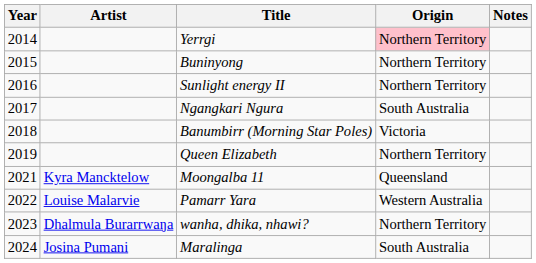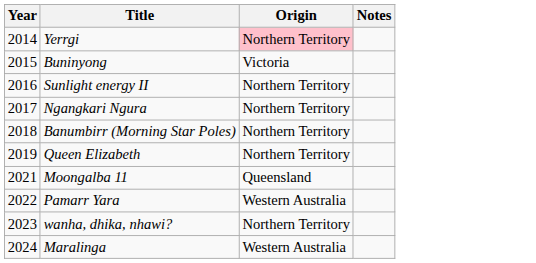 <table class="wikitable sortable">
 <tr>
 <th>Year</th>
-<th>Artist</th>
 <th>Title</th>
 <th>Origin</th>
 <th>Notes</th>
 </tr>
 <tr>
 <td>2014</td>
-<td></td>
 <td><em>Yerrgi</em></td>
 <td style="background: pink;">Northern Territory</td>
 <td></td>
 </tr>
 <tr>
 <td>2015</td>
-<td></td>
 <td><em>Buninyong</em></td>
-<td>Northern Territory</td>
+<td>Victoria</td>
 <td></td>
 </tr>
 <tr>
 <td>2016</td>
-<td></td>
 <td><em>Sunlight energy II</em></td>
 <td>Northern Territory</td>
 <td></td>
 </tr>
 <tr>
 <td>2017</td>
-<td></td>
 <td><em>Ngangkari Ngura</em></td>
-<td>South Australia</td>
+<td>Northern Territory</td>
 <td></td>
 </tr>
 <tr>
 <td>2018</td>
-<td></td>
 <td><em>Banumbirr (Morning Star Poles)</em></td>
-<td>Victoria</td>
+<td>Northern Territory</td>
 <td></td>
 </tr>
 <tr>
 <td>2019</td>
-<td></td>
 <td><em>Queen Elizabeth</em></td>
 <td>Northern Territory</td>
 <td></td>
 </tr>
 <tr>
 <td>2021</td>
-<td><a href='#'>Kyra Mancktelow</a></td>
 <td><em>Moongalba 11</em></td>
 <td>Queensland</td>
 <td></td>
 </tr>
 <tr>
 <td>2022</td>
-<td><a href='#'>Louise Malarvie</a></td>
 <td><em>Pamarr Yara</em></td>
 <td>Western Australia</td>
 <td></td>
 </tr>
 <tr>
 <td>2023</td>
-<td><a href='#'>Dhalmula Burarrwaŋa</a></td>
 <td><em>wanha, dhika, nhawi?</em></td>
 <td>Northern Territory</td>
 <td></td>
 </tr>
 <tr>
 <td>2024</td>
-<td><a href='#'>Josina Pumani</a></td>
 <td><em>Maralinga</em></td>
-<td>South Australia</td>
+<td>Western Australia</td>
 <td></td>
 </tr>
 </table>
